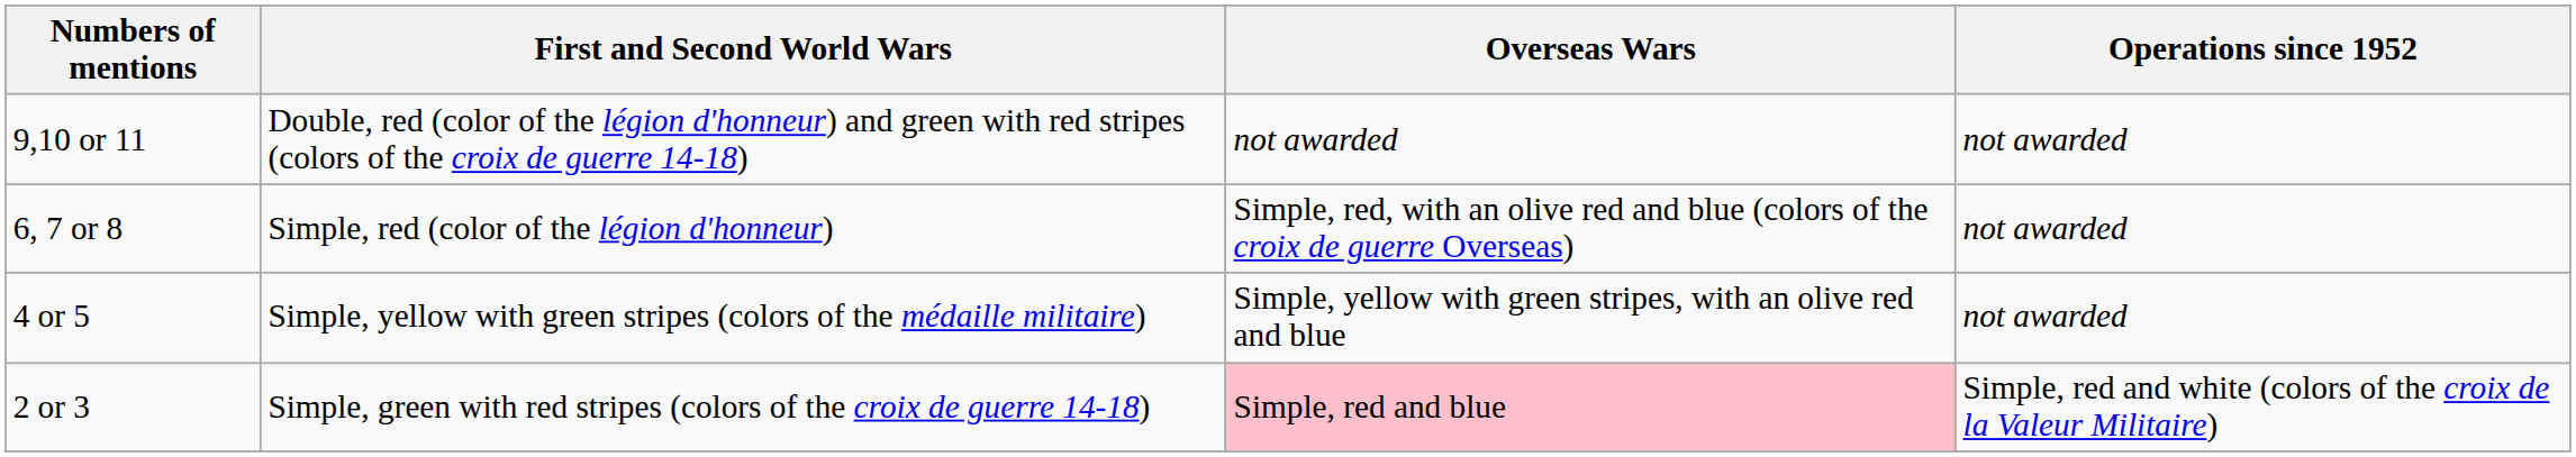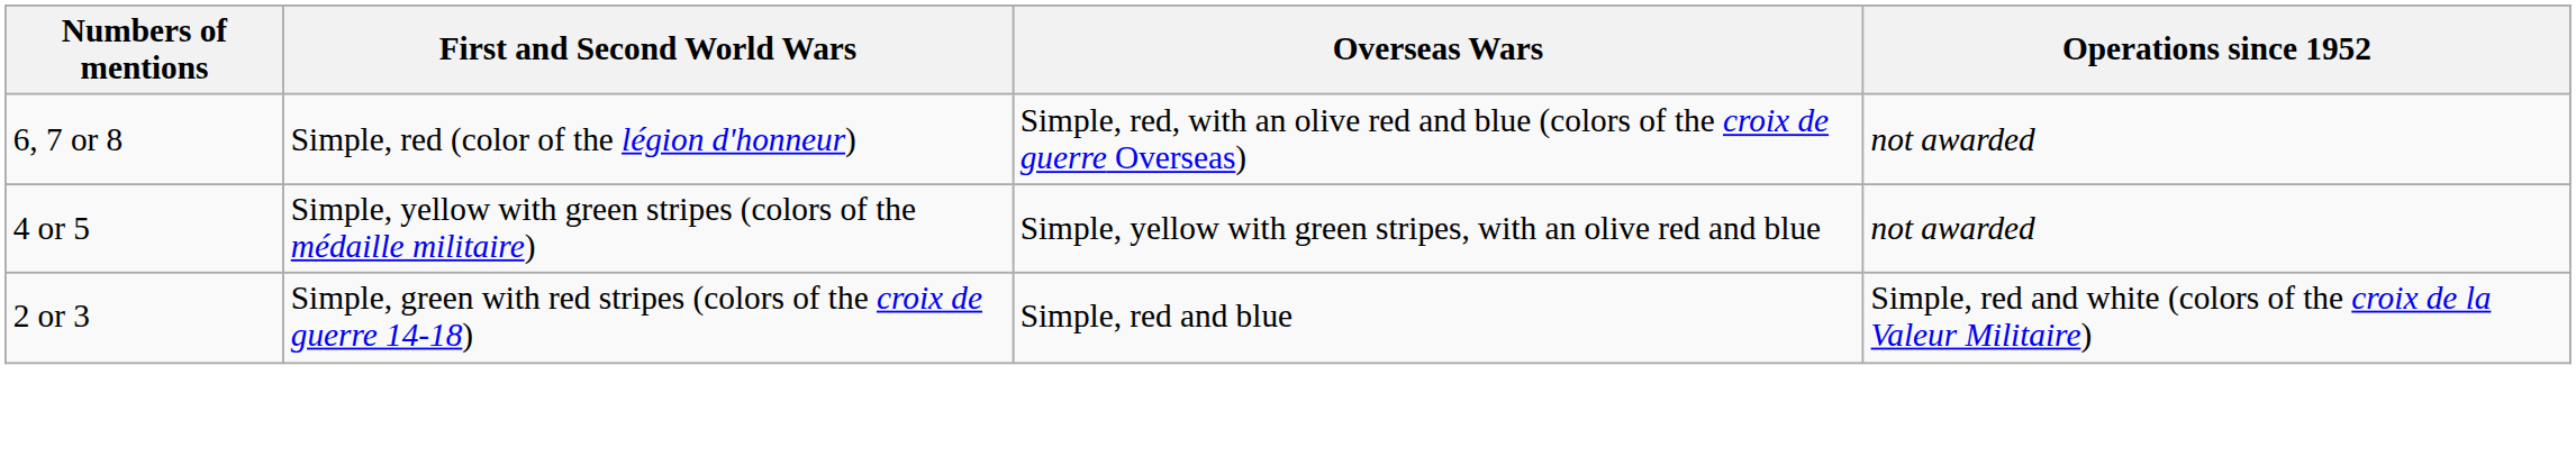 <table class=wikitable>
 <tr>
 <th>Numbers of mentions</th>
 <th>First and Second World Wars</th>
 <th>Overseas Wars</th>
 <th>Operations since 1952</th>
-</tr>
-<tr>
-<td>9,10 or 11</td>
-<td>Double, red (color of the <em><a href='#'>légion d'honneur</a></em>) and green with red stripes (colors of the <em><a href='#'>croix de guerre 14-18</a></em>)</td>
-<td><em>not awarded</em></td>
-<td><em>not awarded</em></td>
 </tr>
 <tr>
 <td>6, 7 or 8</td>
 <td>Simple, red (color of the <em><a href='#'>légion d'honneur</a></em>)</td>
 <td>Simple, red, with an olive red and blue (colors of the <a href='#'><em>croix de guerre</em> Overseas</a>)</td>
 <td><em>not awarded</em></td>
 </tr>
 <tr>
 <td>4 or 5</td>
 <td>Simple, yellow with green stripes (colors of the <em><a href='#'>médaille militaire</a></em>)</td>
 <td>Simple, yellow with green stripes, with an olive red and blue</td>
 <td><em>not awarded</em></td>
 </tr>
 <tr>
 <td>2 or 3</td>
 <td>Simple, green with red stripes (colors of the <em><a href='#'>croix de guerre 14-18</a></em>)</td>
-<td style="background: pink;">Simple, red and blue</td>
+<td>Simple, red and blue</td>
 <td>Simple, red and white (colors of the <em><a href='#'>croix de la Valeur Militaire</a></em>)</td>
 </tr>
 </table>
